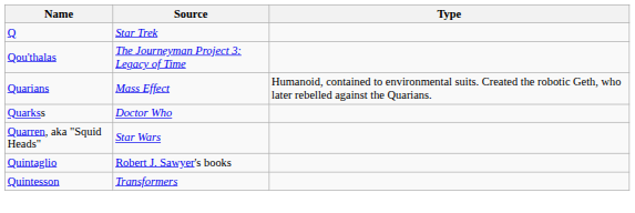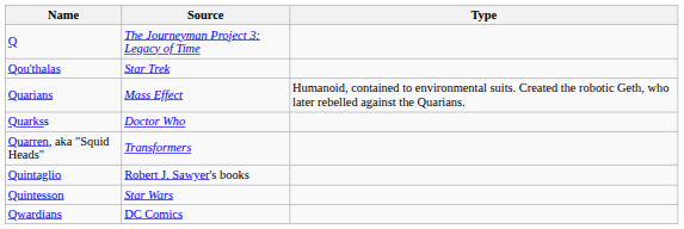 <table class="wikitable sortable">
 <tr>
 <th>Name</th>
 <th>Source</th>
 <th>Type</th>
 </tr>
 <tr>
 <td><a href='#'>Q</a></td>
-<td><em><a href='#'>Star Trek</a></em></td>
+<td><em><a href='#'>The Journeyman Project 3: Legacy of Time</a></em></td>
 <td></td>
 </tr>
 <tr>
 <td><a href='#'>Qou'thalas</a></td>
-<td><em><a href='#'>The Journeyman Project 3: Legacy of Time</a></em></td>
+<td><em><a href='#'>Star Trek</a></em></td>
 <td></td>
 </tr>
 <tr>
 <td><a href='#'>Quarians</a></td>
 <td><em><a href='#'>Mass Effect</a></em></td>
 <td>Humanoid, contained to environmental suits. Created the robotic Geth, who later rebelled against the Quarians.</td>
 </tr>
 <tr>
 <td><a href='#'>Quarks</a>s</td>
 <td><em><a href='#'>Doctor Who</a></em></td>
 <td></td>
 </tr>
 <tr>
 <td><a href='#'>Quarren</a>, aka "Squid Heads"</td>
-<td><em><a href='#'>Star Wars</a></em></td>
+<td><em><a href='#'>Transformers</a></em></td>
 <td></td>
 </tr>
 <tr>
 <td><a href='#'>Quintaglio</a></td>
 <td><a href='#'>Robert J. Sawyer</a>'s books</td>
 <td></td>
 </tr>
 <tr>
 <td><a href='#'>Quintesson</a></td>
-<td><em><a href='#'>Transformers</a></em></td>
+<td><em><a href='#'>Star Wars</a></em></td>
+<td></td>
+</tr>
+<tr>
+<td><a href='#'>Qwardians</a></td>
+<td><a href='#'>DC Comics</a></td>
 <td></td>
 </tr>
 </table>
